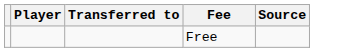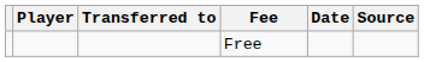 <table class="wikitable plainrowheaders sortable">
 <tr>
 <th></th>
 <th scope="col">Player</th>
 <th>Transferred to</th>
 <th style="width: 65px;">Fee</th>
+<th scope="col">Date</th>
 <th scope="col">Source</th>
 </tr>
 <tr>
 <td align="center"></td>
 <td></td>
 <td></td>
 <td>Free</td>
 <td></td>
+<td></td>
 </tr>
 </table>
